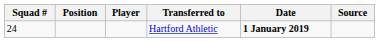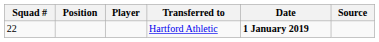 <table class="wikitable sortable" style="width:90%; text-align:center; font-size:95%; text-align:left;">
 <tr>
 <th>Squad #</th>
 <th>Position</th>
 <th>Player</th>
 <th>Transferred to</th>
 <th>Date</th>
 <th>Source</th>
 </tr>
 <tr>
-<td>24</td>
+<td>22</td>
 <td></td>
 <td></td>
 <td> <a href='#'>Hartford Athletic</a></td>
 <td><strong>1 January 2019</strong></td>
 <td></td>
 </tr>
 </table>
